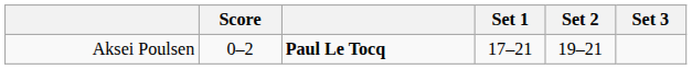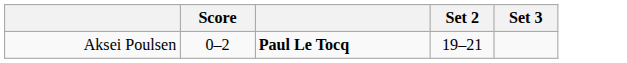 <table class="wikitable" style="text-align: center; font-size:90% ">
 <tr>
 <th align="right" width="150"></th>
 <th width="60">Score</th>
 <th align="left" width="150"></th>
-<th width="50">Set 1</th>
 <th width="50">Set 2</th>
 <th width="50">Set 3</th>
 </tr>
 <tr>
 <td align=right>Aksei Poulsen </td>
 <td align=center>0–2</td>
 <td align=left> <strong>Paul Le Tocq</strong></td>
-<td>17–21</td>
 <td>19–21</td>
 <td></td>
 </tr>
 </table>
